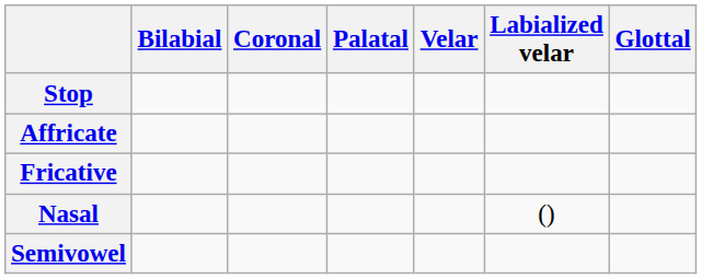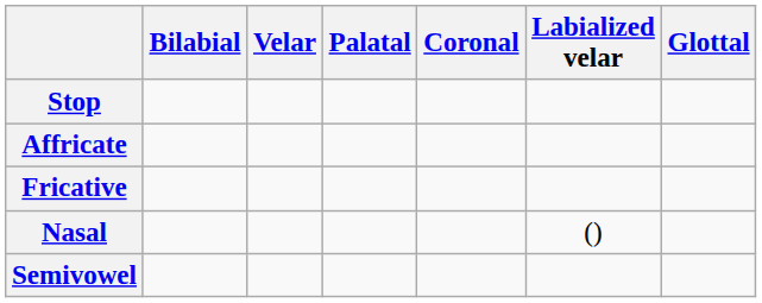 <table class="wikitable" style="text-align: center">
 <tr>
 <th></th>
 <th><a href='#'>Bilabial</a></th>
+<th><a href='#'>Velar</a></th>
+<th><a href='#'>Palatal</a></th>
 <th><a href='#'>Coronal</a></th>
-<th><a href='#'>Palatal</a></th>
-<th><a href='#'>Velar</a></th>
 <th><a href='#'>Labialized</a><br>velar</th>
 <th><a href='#'>Glottal</a></th>
 </tr>
 <tr>
 <th><a href='#'>Stop</a></th>
 <td></td>
 <td></td>
 <td></td>
 <td></td>
 <td></td>
 <td></td>
 </tr>
 <tr>
 <th><a href='#'>Affricate</a></th>
 <td></td>
 <td></td>
 <td></td>
 <td></td>
 <td></td>
 <td></td>
 </tr>
 <tr>
 <th><a href='#'>Fricative</a></th>
 <td></td>
 <td></td>
 <td></td>
 <td></td>
 <td></td>
 <td></td>
 </tr>
 <tr>
 <th><a href='#'>Nasal</a></th>
 <td></td>
 <td></td>
 <td></td>
 <td></td>
 <td>()</td>
 <td></td>
 </tr>
 <tr>
 <th><a href='#'>Semivowel</a></th>
 <td></td>
 <td></td>
 <td></td>
 <td></td>
 <td></td>
 <td></td>
 </tr>
 </table>
